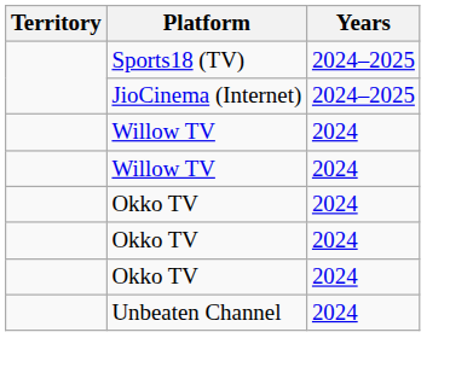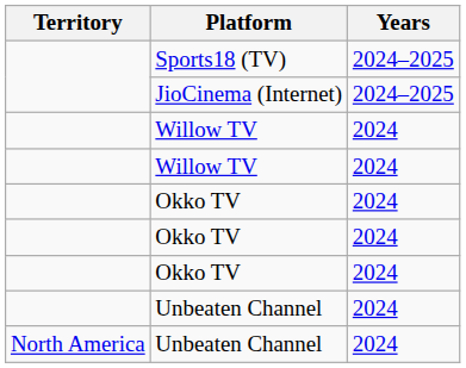 <table class="wikitable">
 <tr>
 <th>Territory</th>
 <th>Platform</th>
 <th>Years</th>
 </tr>
 <tr>
 <td rowspan="2"></td>
 <td><a href='#'>Sports18</a> (TV)</td>
 <td><a href='#'>2024–2025</a></td>
 </tr>
 <tr>
 <td><a href='#'>JioCinema</a> (Internet)</td>
 <td><a href='#'>2024–2025</a></td>
 </tr>
 <tr>
 <td rowspan="1"></td>
 <td><a href='#'>Willow TV</a></td>
 <td><a href='#'>2024</a></td>
 </tr>
 <tr>
 <td rowspan="1"></td>
 <td><a href='#'>Willow TV</a></td>
 <td><a href='#'>2024</a></td>
 </tr>
 <tr>
 <td rowspan="1"></td>
 <td>Okko TV</td>
 <td><a href='#'>2024</a></td>
 </tr>
 <tr>
 <td rowspan="1"></td>
 <td>Okko TV</td>
 <td><a href='#'>2024</a></td>
 </tr>
 <tr>
 <td rowspan="1"></td>
 <td>Okko TV</td>
 <td><a href='#'>2024</a></td>
 </tr>
 <tr>
 <td rowspan="1"></td>
 <td>Unbeaten Channel</td>
 <td><a href='#'>2024</a></td>
 </tr>
+<tr>
+<td rowspan="1"><a href='#'>North America</a></td>
+<td>Unbeaten Channel</td>
+<td><a href='#'>2024</a></td>
+</tr>
 </table>
